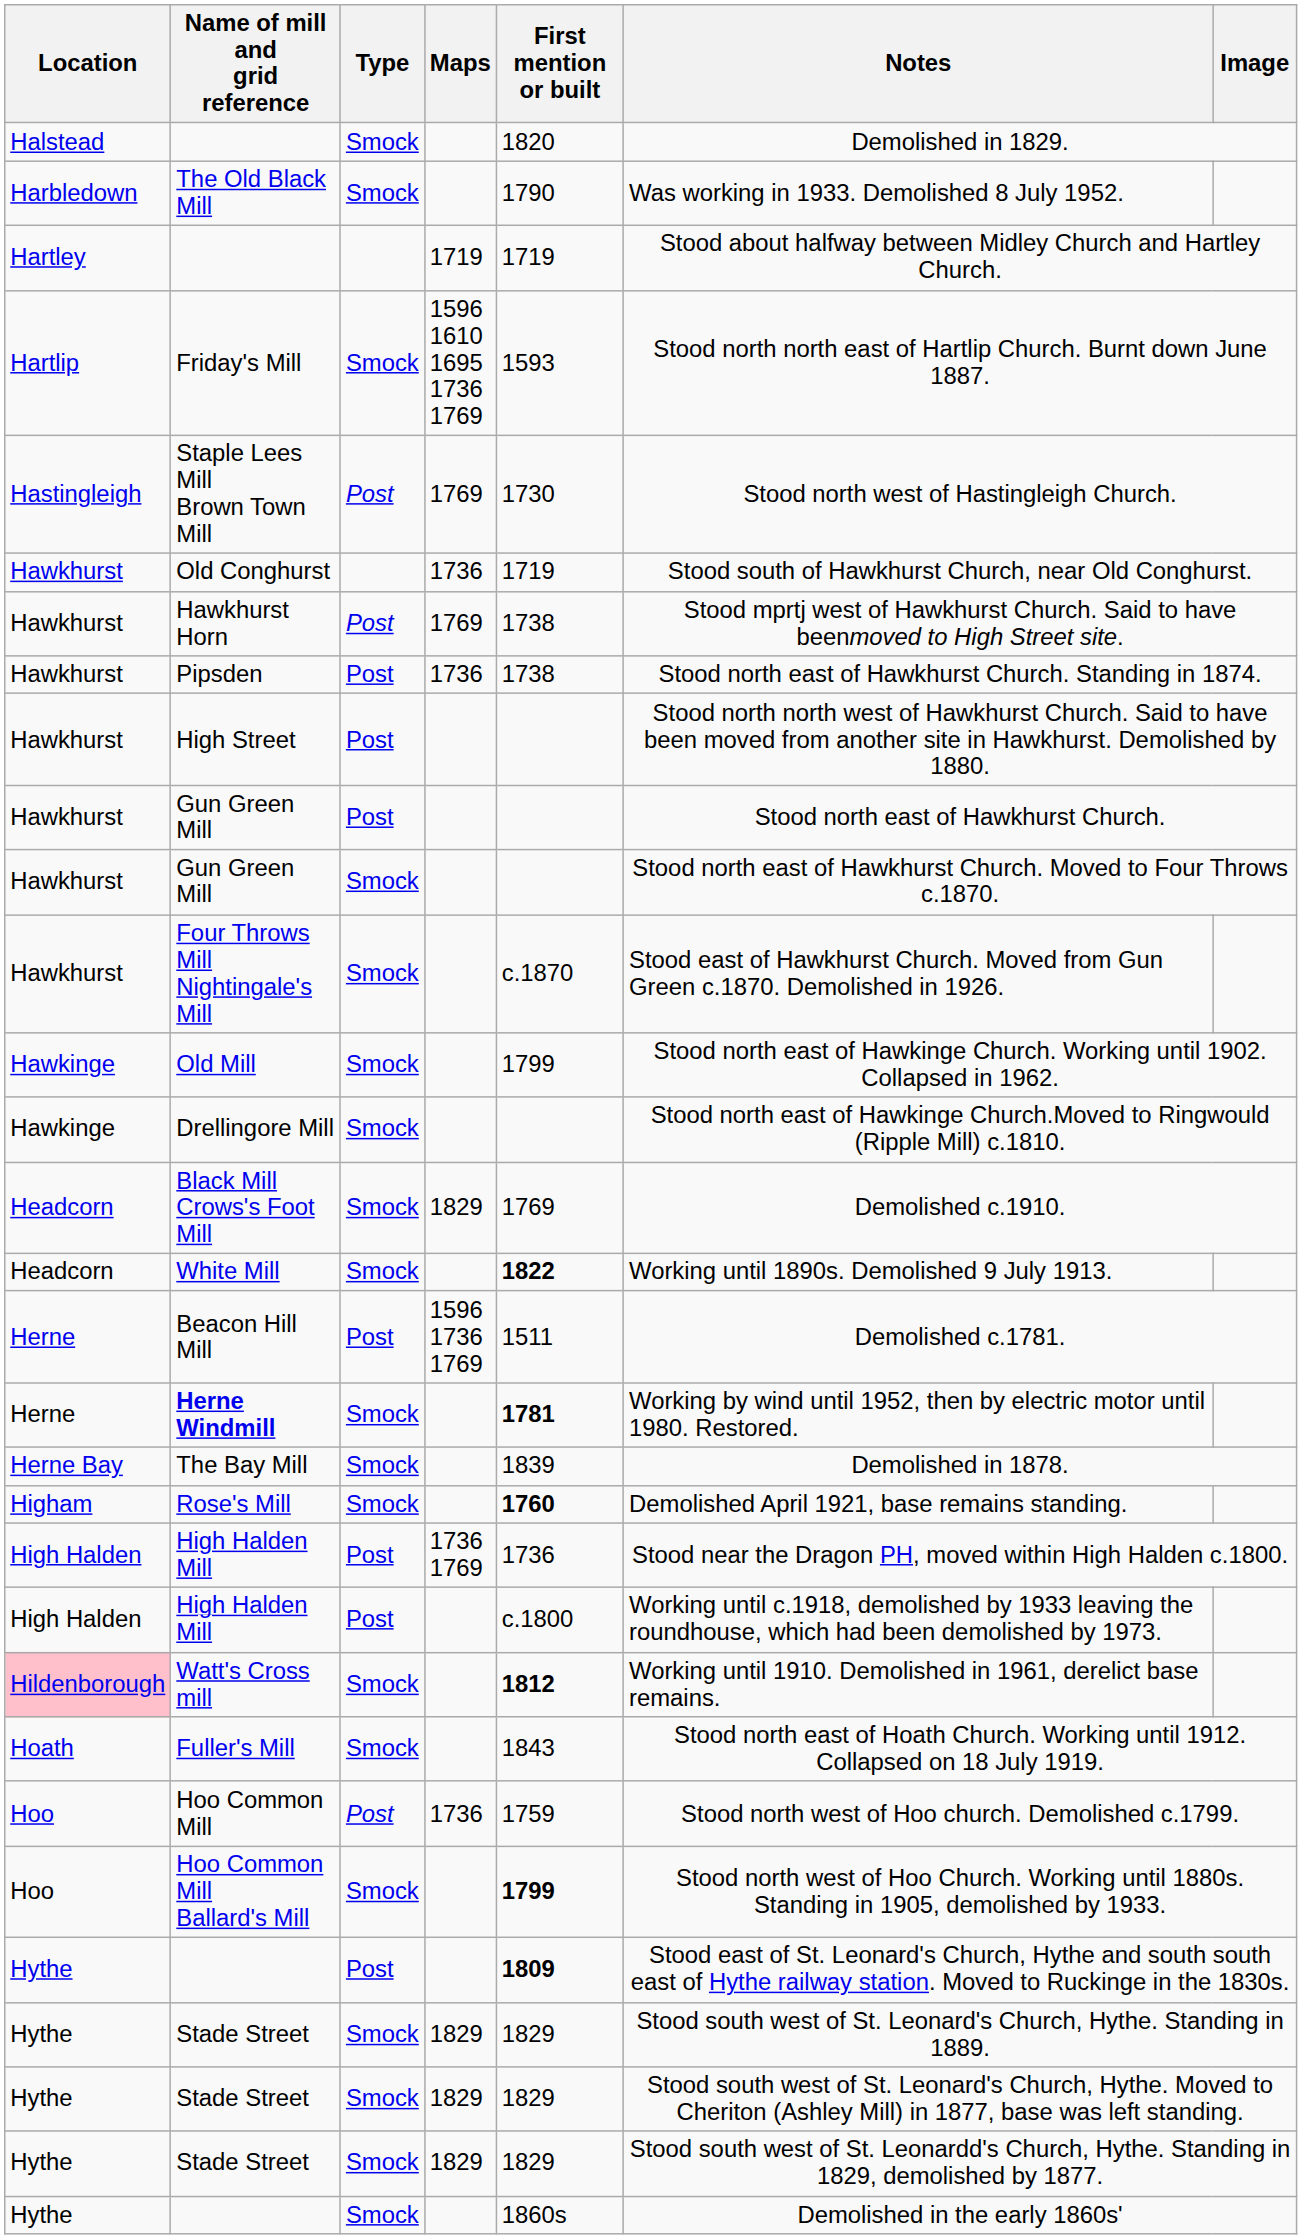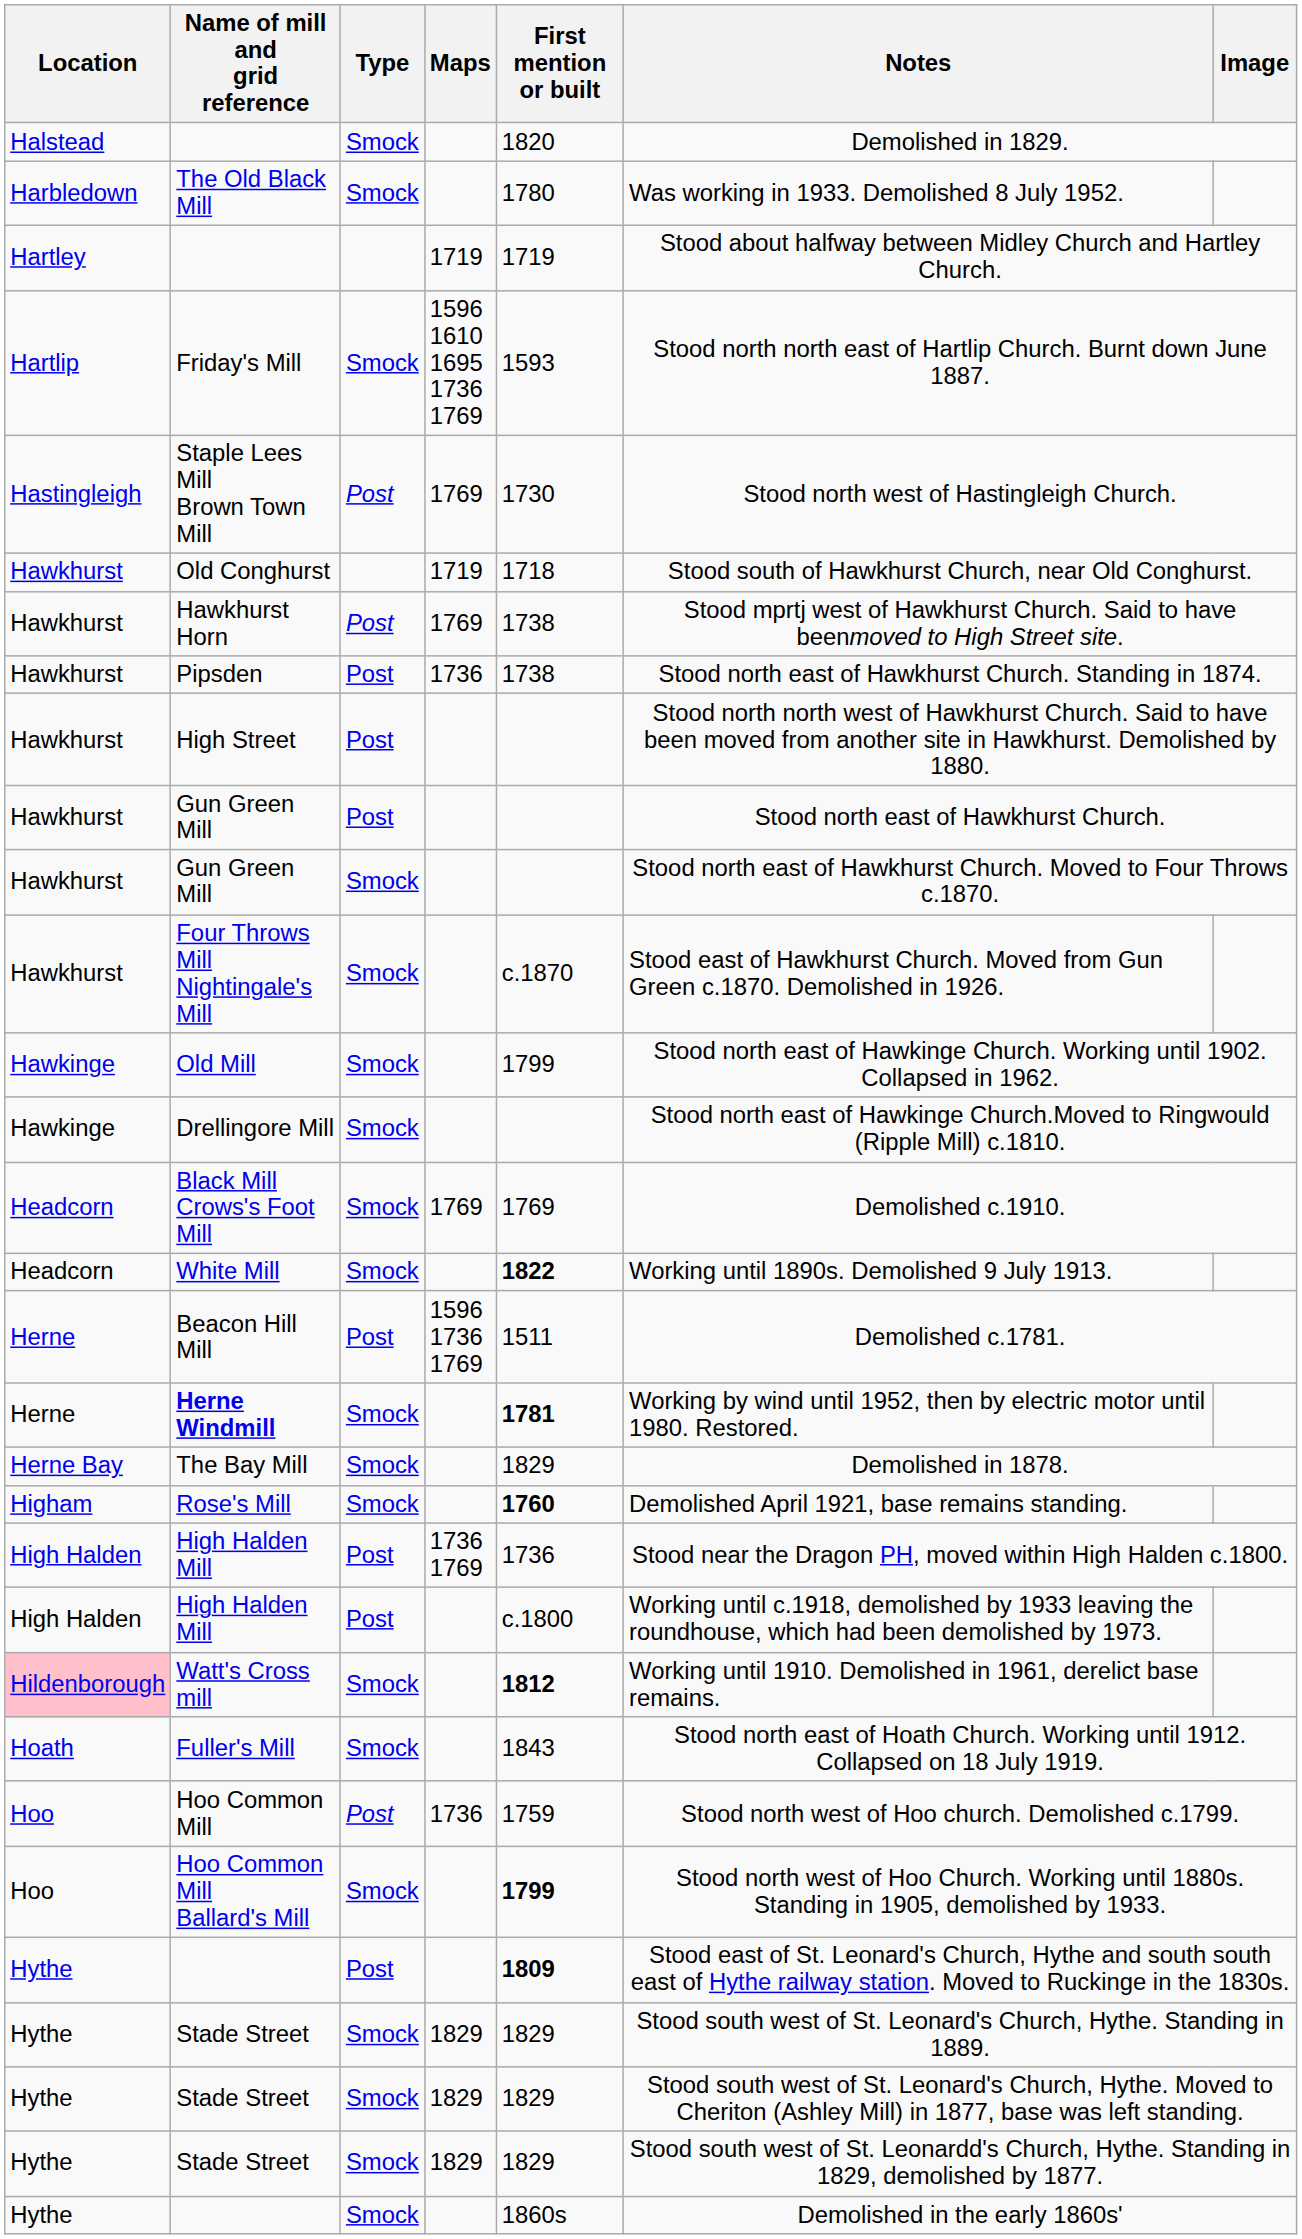 <table class="wikitable">
 <tr>
 <th>Location</th>
 <th>Name of mill and<br>grid reference</th>
 <th>Type</th>
 <th>Maps</th>
 <th>First mention<br>or built</th>
 <th>Notes</th>
 <th>Image</th>
 </tr>
 <tr>
 <td><a href='#'>Halstead</a></td>
 <td></td>
 <td><a href='#'>Smock</a></td>
 <td></td>
 <td>1820</td>
 <td colspan="2" style="text-align:center;">Demolished in 1829.</td>
 </tr>
 <tr>
 <td><a href='#'>Harbledown</a></td>
 <td><a href='#'>The Old Black Mill</a></td>
 <td><a href='#'>Smock</a></td>
 <td></td>
-<td>1790</td>
+<td>1780</td>
 <td>Was working in 1933. Demolished 8 July 1952.</td>
 <td></td>
 </tr>
 <tr>
 <td><a href='#'>Hartley</a></td>
 <td></td>
 <td></td>
 <td>1719</td>
 <td>1719</td>
 <td colspan="2" style="text-align:center;">Stood about halfway between Midley Church and Hartley Church.</td>
 </tr>
 <tr>
 <td><a href='#'>Hartlip</a></td>
 <td>Friday's Mill<br></td>
 <td><a href='#'>Smock</a></td>
 <td>1596<br>1610<br>1695<br>1736<br>1769</td>
 <td>1593</td>
 <td colspan="2" style="text-align:center;">Stood  north north east of Hartlip Church. Burnt down June 1887.</td>
 </tr>
 <tr>
 <td><a href='#'>Hastingleigh</a></td>
 <td>Staple Lees Mill<br>Brown Town Mill</td>
 <td><em><a href='#'>Post</a></em></td>
 <td>1769</td>
 <td>1730</td>
 <td colspan="2" style="text-align:center;">Stood  north west of Hastingleigh Church.</td>
 </tr>
 <tr>
 <td><a href='#'>Hawkhurst</a></td>
 <td>Old Conghurst</td>
 <td></td>
-<td>1736</td>
 <td>1719</td>
+<td>1718</td>
 <td colspan="2" style="text-align:center;">Stood south of Hawkhurst Church, near Old Conghurst.</td>
 </tr>
 <tr>
 <td>Hawkhurst</td>
 <td>Hawkhurst Horn</td>
 <td><em><a href='#'>Post</a></em></td>
 <td>1769</td>
 <td>1738</td>
 <td colspan="2" style="text-align:center;">Stood  mprtj west of Hawkhurst Church. Said to have been<em>moved to High Street site</em>.</td>
 </tr>
 <tr>
 <td>Hawkhurst</td>
 <td>Pipsden</td>
 <td><a href='#'>Post</a></td>
 <td>1736</td>
 <td>1738</td>
 <td colspan="2" style="text-align:center;">Stood  north east of Hawkhurst Church. Standing in 1874.</td>
 </tr>
 <tr>
 <td>Hawkhurst</td>
 <td>High Street</td>
 <td><a href='#'>Post</a></td>
 <td></td>
 <td></td>
 <td colspan="2" style="text-align:center;">Stood  north north west of Hawkhurst Church. Said to have been moved from another site in Hawkhurst. Demolished by 1880.</td>
 </tr>
 <tr>
 <td>Hawkhurst</td>
 <td>Gun Green Mill</td>
 <td><a href='#'>Post</a></td>
 <td></td>
 <td></td>
 <td colspan="2" style="text-align:center;">Stood  north east of Hawkhurst Church.</td>
 </tr>
 <tr>
 <td>Hawkhurst</td>
 <td>Gun Green Mill</td>
 <td><a href='#'>Smock</a></td>
 <td></td>
 <td></td>
 <td colspan="2" style="text-align:center;">Stood  north east of Hawkhurst Church. Moved to Four Throws c.1870.</td>
 </tr>
 <tr>
 <td>Hawkhurst</td>
 <td><a href='#'>Four Throws Mill<br>Nightingale's Mill</a></td>
 <td><a href='#'>Smock</a></td>
 <td></td>
 <td>c.1870</td>
 <td>Stood  east of Hawkhurst Church. Moved from Gun Green c.1870. Demolished in 1926.</td>
 <td></td>
 </tr>
 <tr>
 <td><a href='#'>Hawkinge</a></td>
 <td><a href='#'>Old Mill</a></td>
 <td><a href='#'>Smock</a></td>
 <td></td>
 <td>1799</td>
 <td colspan="2" style="text-align:center;">Stood  north east of Hawkinge Church. Working until 1902. Collapsed in 1962.</td>
 </tr>
 <tr>
 <td>Hawkinge</td>
 <td>Drellingore Mill</td>
 <td><a href='#'>Smock</a></td>
 <td></td>
 <td></td>
 <td colspan="2" style="text-align:center;">Stood  north east of Hawkinge Church.Moved to Ringwould (Ripple Mill) c.1810.</td>
 </tr>
 <tr>
 <td><a href='#'>Headcorn</a></td>
 <td><a href='#'>Black Mill<br>Crows's Foot Mill</a><br></td>
 <td><a href='#'>Smock</a></td>
-<td>1829</td>
+<td>1769</td>
 <td>1769</td>
 <td colspan="2" style="text-align:center;">Demolished c.1910.</td>
 </tr>
 <tr>
 <td>Headcorn</td>
 <td><a href='#'>White Mill</a><br></td>
 <td><a href='#'>Smock</a></td>
 <td></td>
 <td><strong>1822</strong></td>
 <td>Working until 1890s. Demolished 9 July 1913.</td>
 <td></td>
 </tr>
 <tr>
 <td><a href='#'>Herne</a></td>
 <td>Beacon Hill Mill</td>
 <td><a href='#'>Post</a></td>
 <td>1596<br>1736<br>1769</td>
 <td>1511</td>
 <td colspan="2" style="text-align:center;">Demolished c.1781.</td>
 </tr>
 <tr>
 <td>Herne</td>
 <td><strong><a href='#'>Herne Windmill</a></strong><br></td>
 <td><a href='#'>Smock</a></td>
 <td></td>
 <td><strong>1781</strong></td>
 <td>Working by wind until 1952, then by electric motor until 1980. Restored.</td>
 <td><br></td>
 </tr>
 <tr>
 <td><a href='#'>Herne Bay</a></td>
 <td>The Bay Mill<br> </td>
 <td><a href='#'>Smock</a></td>
 <td></td>
-<td>1839</td>
+<td>1829</td>
 <td colspan="2" style="text-align:center;">Demolished in 1878.</td>
 </tr>
 <tr>
 <td><a href='#'>Higham</a></td>
 <td><a href='#'>Rose's Mill</a><br></td>
 <td><a href='#'>Smock</a></td>
 <td></td>
 <td><strong>1760</strong></td>
 <td>Demolished April 1921, base remains standing.</td>
 <td></td>
 </tr>
 <tr>
 <td><a href='#'>High Halden</a></td>
 <td><a href='#'>High Halden Mill</a></td>
 <td><a href='#'>Post</a></td>
 <td>1736<br>1769</td>
 <td>1736</td>
 <td colspan="2" style="text-align:center;">Stood near the Dragon <a href='#'>PH</a>, moved within High Halden c.1800.</td>
 </tr>
 <tr>
 <td>High Halden</td>
 <td><a href='#'>High Halden Mill</a><br></td>
 <td><a href='#'>Post</a></td>
 <td></td>
 <td>c.1800</td>
 <td>Working until c.1918, demolished by 1933 leaving the roundhouse, which had been demolished by 1973.</td>
 <td></td>
 </tr>
 <tr>
 <td style="background: pink;"><a href='#'>Hildenborough</a></td>
 <td><a href='#'>Watt's Cross mill</a><br></td>
 <td><a href='#'>Smock</a></td>
 <td></td>
 <td><strong>1812</strong></td>
 <td>Working until 1910.  Demolished in 1961, derelict base remains.</td>
 <td></td>
 </tr>
 <tr>
 <td><a href='#'>Hoath</a></td>
 <td><a href='#'>Fuller's Mill</a></td>
 <td><a href='#'>Smock</a></td>
 <td></td>
 <td>1843</td>
 <td colspan="2" style="text-align:center;">Stood  north east of Hoath Church. Working until 1912. Collapsed on 18 July 1919.</td>
 </tr>
 <tr>
 <td><a href='#'>Hoo</a></td>
 <td>Hoo Common Mill</td>
 <td><em><a href='#'>Post</a></em></td>
 <td>1736</td>
 <td>1759</td>
 <td colspan="2" style="text-align:center;">Stood  north west of Hoo church. Demolished c.1799.</td>
 </tr>
 <tr>
 <td>Hoo</td>
 <td><a href='#'>Hoo Common Mill<br>Ballard's Mill</a></td>
 <td><a href='#'>Smock</a></td>
 <td></td>
 <td><strong>1799</strong></td>
 <td colspan="2" style="text-align:center;">Stood  north west of Hoo Church. Working until 1880s. Standing in 1905, demolished by 1933.</td>
 </tr>
 <tr>
 <td><a href='#'>Hythe</a></td>
 <td></td>
 <td><a href='#'>Post</a></td>
 <td></td>
 <td><strong>1809</strong></td>
 <td colspan="2" style="text-align:center;">Stood  east of St. Leonard's Church, Hythe and  south south east of <a href='#'>Hythe railway station</a>. Moved to Ruckinge in the 1830s.</td>
 </tr>
 <tr>
 <td>Hythe</td>
 <td>Stade Street</td>
 <td><a href='#'>Smock</a></td>
 <td>1829</td>
 <td>1829</td>
 <td colspan="2" style="text-align:center;">Stood  south west of St. Leonard's Church, Hythe. Standing in 1889.</td>
 </tr>
 <tr>
 <td>Hythe</td>
 <td>Stade Street</td>
 <td><a href='#'>Smock</a></td>
 <td>1829</td>
 <td>1829</td>
 <td colspan="2" style="text-align:center;">Stood  south west of St. Leonard's Church, Hythe. Moved to Cheriton (Ashley Mill) in 1877, base was left standing.</td>
 </tr>
 <tr>
 <td>Hythe</td>
 <td>Stade Street</td>
 <td><a href='#'>Smock</a></td>
 <td>1829</td>
 <td>1829</td>
 <td colspan="2" style="text-align:center;">Stood  south west of St. Leonardd's Church, Hythe. Standing in 1829, demolished by 1877.</td>
 </tr>
 <tr>
 <td>Hythe</td>
 <td></td>
 <td><a href='#'>Smock</a></td>
 <td></td>
 <td>1860s</td>
 <td colspan="2" style="text-align:center;">Demolished in the early 1860s'</td>
 </tr>
 </table>
